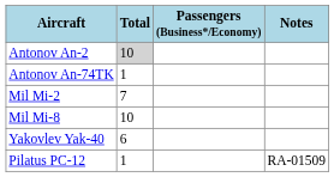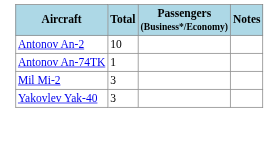 <table class="toccolours sortable" border="1" cellpadding="3" style="margin: 1em auto; border-collapse:collapse;">
 <tr bgcolor=lightblue>
 <th>Aircraft</th>
 <th>Total</th>
 <th>Passengers <br> <small>(Business*/Economy)</small></th>
 <th>Notes</th>
 </tr>
 <tr>
 <td><a href='#'>Antonov An-2</a></td>
-<td style="background: lightgrey;">10</td>
+<td>10</td>
 <td></td>
 <td></td>
 </tr>
 <tr>
 <td><a href='#'>Antonov An-74TK</a></td>
 <td>1</td>
 <td></td>
 <td></td>
 </tr>
 <tr>
 <td><a href='#'>Mil Mi-2</a></td>
-<td>7</td>
-<td></td>
-<td></td>
-</tr>
-<tr>
-<td><a href='#'>Mil Mi-8</a></td>
-<td>10</td>
+<td>3</td>
 <td></td>
 <td></td>
 </tr>
 <tr>
 <td><a href='#'>Yakovlev Yak-40</a></td>
-<td>6</td>
+<td>3</td>
 <td></td>
 <td></td>
 </tr>
-<tr>
-<td><a href='#'>Pilatus PC-12</a></td>
-<td>1</td>
-<td></td>
-<td>RA-01509</td>
-</tr>
 </table>
